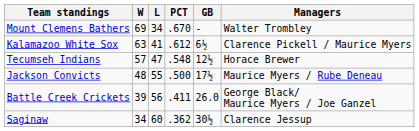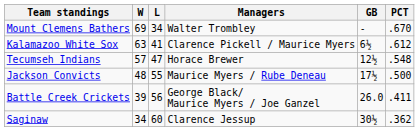 <table class="wikitable">
 <tr>
 <th>Team standings</th>
 <th>W</th>
 <th>L</th>
+<th>Managers</th>
+<th>GB</th>
 <th>PCT</th>
-<th>GB</th>
-<th>Managers</th>
 </tr>
 <tr>
 <td><a href='#'>Mount Clemens Bathers</a></td>
 <td>69</td>
 <td>34</td>
+<td>Walter Trombley</td>
+<td>-</td>
 <td>.670</td>
-<td>-</td>
-<td>Walter Trombley</td>
 </tr>
 <tr>
 <td><a href='#'>Kalamazoo White Sox</a></td>
 <td>63</td>
 <td>41</td>
+<td>Clarence Pickell / Maurice Myers</td>
+<td>6½</td>
 <td>.612</td>
-<td>6½</td>
-<td>Clarence Pickell / Maurice Myers</td>
 </tr>
 <tr>
 <td><a href='#'>Tecumseh Indians</a></td>
 <td>57</td>
 <td>47</td>
+<td>Horace Brewer</td>
+<td>12½</td>
 <td>.548</td>
-<td>12½</td>
-<td>Horace Brewer</td>
 </tr>
 <tr>
 <td><a href='#'>Jackson Convicts</a></td>
 <td>48</td>
 <td>55</td>
+<td>Maurice Myers  / <a href='#'>Rube Deneau</a></td>
+<td>17½</td>
 <td>.500</td>
-<td>17½</td>
-<td>Maurice Myers  / <a href='#'>Rube Deneau</a></td>
 </tr>
 <tr>
 <td><a href='#'>Battle Creek Crickets</a></td>
 <td>39</td>
 <td>56</td>
+<td>George Black/<br>Maurice Myers / Joe Ganzel</td>
+<td>26.0</td>
 <td>.411</td>
-<td>26.0</td>
-<td>George Black/<br>Maurice Myers / Joe Ganzel</td>
 </tr>
 <tr>
 <td><a href='#'>Saginaw</a></td>
 <td>34</td>
 <td>60</td>
+<td>Clarence Jessup</td>
+<td>30½</td>
 <td>.362</td>
-<td>30½</td>
-<td>Clarence Jessup</td>
 </tr>
 </table>
